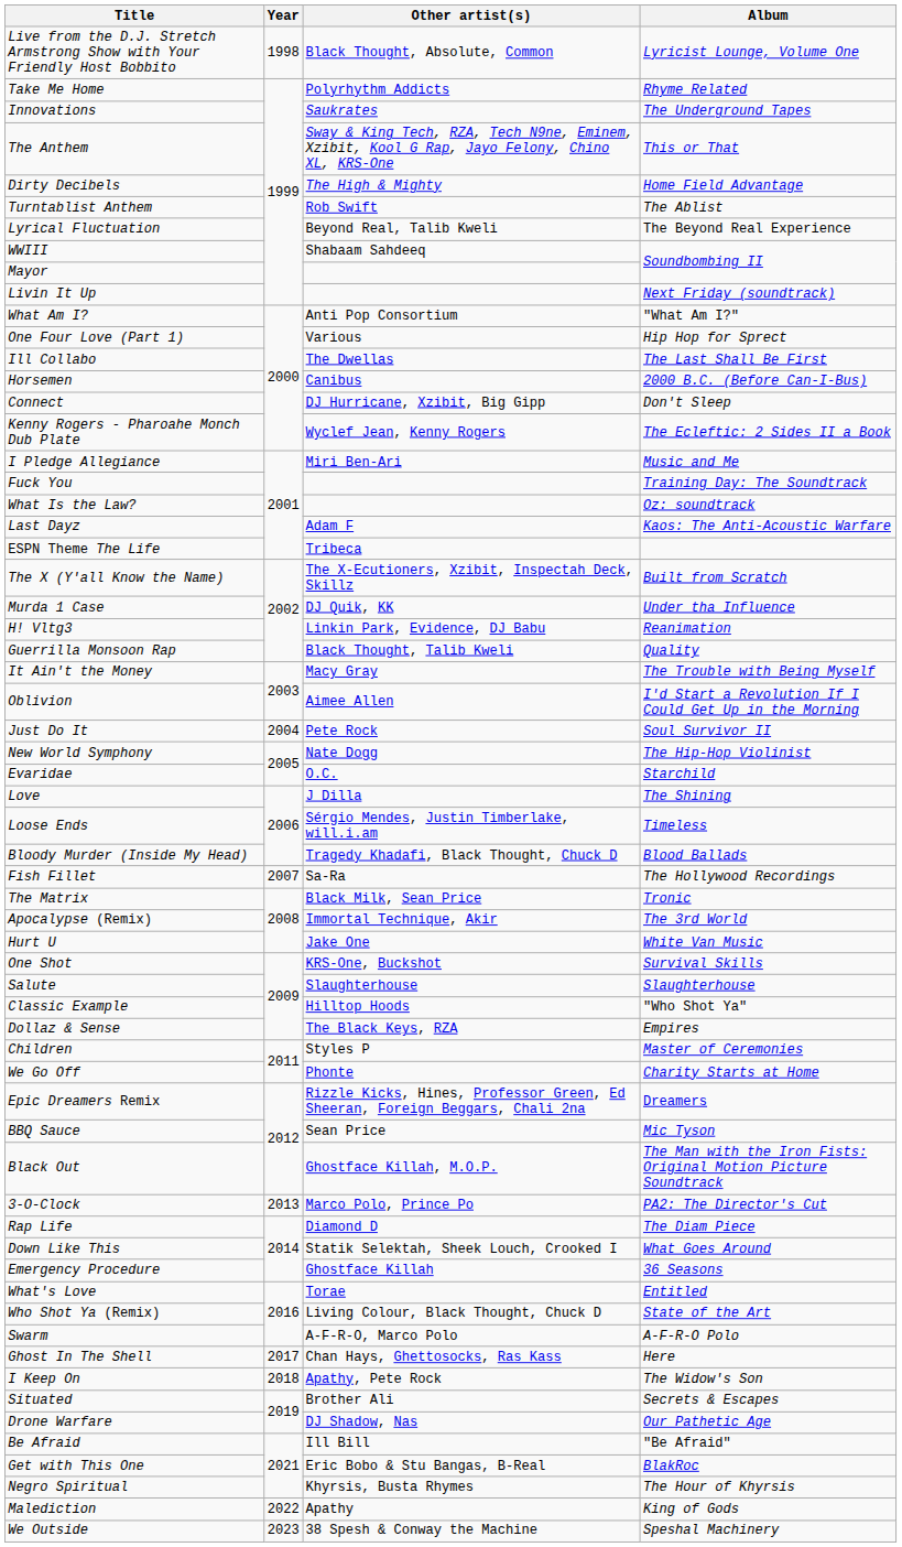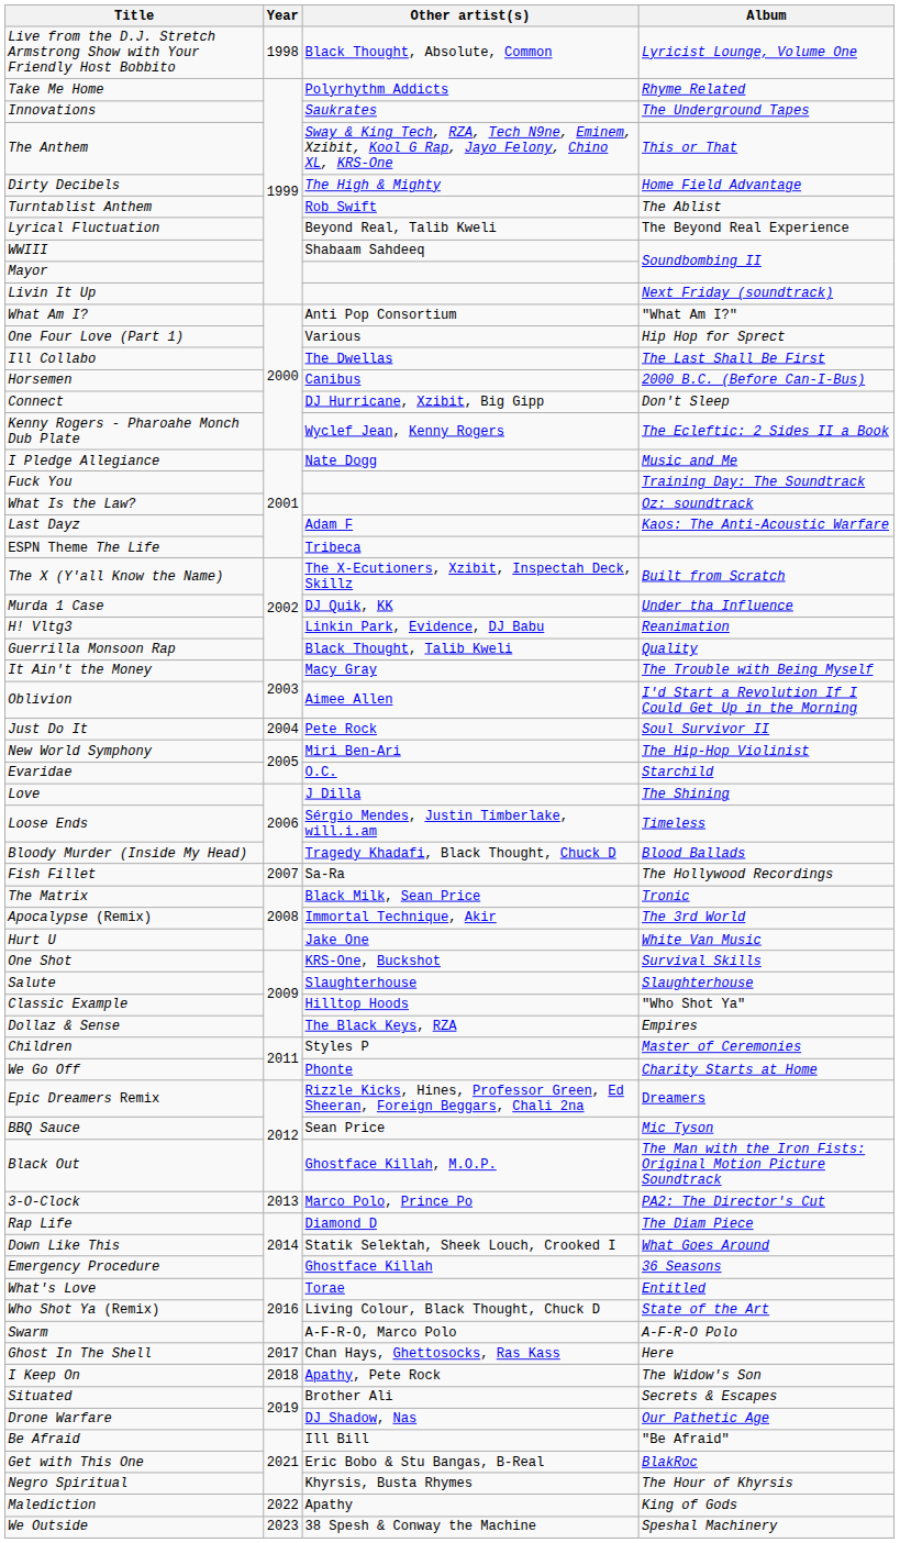 <table class="wikitable plainrowheaders" style="text-align:left;">
 <tr>
 <th scope="col" style="width:19em;">Title</th>
 <th scope="col">Year</th>
 <th scope="col">Other artist(s)</th>
 <th scope="col">Album</th>
 </tr>
 <tr>
 <td><em>Live from the D.J. Stretch Armstrong Show with Your Friendly Host Bobbito</em></td>
 <td>1998</td>
 <td><a href='#'>Black Thought</a>, Absolute, <a href='#'>Common</a></td>
 <td><em><a href='#'>Lyricist Lounge, Volume One</a></em></td>
 </tr>
 <tr>
 <td><em>Take Me Home</em></td>
 <td rowspan="9">1999</td>
 <td><a href='#'>Polyrhythm Addicts</a></td>
 <td><em><a href='#'>Rhyme Related</a></em></td>
 </tr>
 <tr>
 <td><em>Innovations</em></td>
 <td><em><a href='#'>Saukrates</a></em></td>
 <td><em><a href='#'>The Underground Tapes</a></em></td>
 </tr>
 <tr>
 <td><em>The Anthem</em></td>
 <td><em><a href='#'>Sway & King Tech</a>, <a href='#'>RZA</a>, <a href='#'>Tech N9ne</a>, <a href='#'>Eminem</a>, Xzibit, <a href='#'>Kool G Rap</a>, <a href='#'>Jayo Felony</a>, <a href='#'>Chino XL</a>, <a href='#'>KRS-One</a></em></td>
 <td><em><a href='#'>This or That</a></em></td>
 </tr>
 <tr>
 <td><em>Dirty Decibels</em></td>
 <td><em><a href='#'>The High & Mighty</a></em></td>
 <td><em><a href='#'>Home Field Advantage</a></em></td>
 </tr>
 <tr>
 <td><em>Turntablist Anthem</em></td>
 <td><a href='#'>Rob Swift</a></td>
 <td><em>The Ablist</em></td>
 </tr>
 <tr>
 <td><em>Lyrical Fluctuation</em></td>
 <td>Beyond Real, Talib Kweli</td>
 <td>The Beyond Real Experience</td>
 </tr>
 <tr>
 <td><em>WWIII</em></td>
 <td>Shabaam Sahdeeq</td>
 <td rowspan="2"><em><a href='#'>Soundbombing II</a></em></td>
 </tr>
 <tr>
 <td><em>Mayor</em></td>
 <td></td>
 </tr>
 <tr>
 <td><em>Livin It Up</em></td>
 <td></td>
 <td><em><a href='#'>Next Friday (soundtrack)</a></em></td>
 </tr>
 <tr>
 <td><em>What Am I?</em></td>
 <td rowspan="6">2000</td>
 <td>Anti Pop Consortium</td>
 <td>"What Am I?"</td>
 </tr>
 <tr>
 <td><em>One Four Love (Part 1)</em></td>
 <td>Various</td>
 <td><em>Hip Hop for Sprect</em></td>
 </tr>
 <tr>
 <td><em>Ill Collabo</em></td>
 <td><a href='#'>The Dwellas</a></td>
 <td><em><a href='#'>The Last Shall Be First</a></em></td>
 </tr>
 <tr>
 <td><em>Horsemen</em></td>
 <td><a href='#'>Canibus</a></td>
 <td><em><a href='#'>2000 B.C. (Before Can-I-Bus)</a></em></td>
 </tr>
 <tr>
 <td><em>Connect</em></td>
 <td><a href='#'>DJ Hurricane</a>, <a href='#'>Xzibit</a>, Big Gipp</td>
 <td><em>Don't Sleep</em></td>
 </tr>
 <tr>
 <td><em>Kenny Rogers - Pharoahe Monch Dub Plate</em></td>
 <td><a href='#'>Wyclef Jean</a>, <a href='#'>Kenny Rogers</a></td>
 <td><em><a href='#'>The Ecleftic: 2 Sides II a Book</a></em></td>
 </tr>
 <tr>
 <td><em>I Pledge Allegiance</em></td>
 <td rowspan="5">2001</td>
-<td><a href='#'>Miri Ben-Ari</a></td>
+<td><a href='#'>Nate Dogg</a></td>
 <td><em><a href='#'>Music and Me</a></em></td>
 </tr>
 <tr>
 <td><em>Fuck You</em></td>
 <td></td>
 <td><em><a href='#'>Training Day: The Soundtrack</a></em></td>
 </tr>
 <tr>
 <td><em>What Is the Law?</em></td>
 <td></td>
 <td><a href='#'><em>Oz: soundtrack</em></a></td>
 </tr>
 <tr>
 <td><em>Last Dayz</em></td>
 <td><a href='#'>Adam F</a></td>
 <td><em><a href='#'>Kaos: The Anti-Acoustic Warfare</a></em></td>
 </tr>
 <tr>
 <td>ESPN Theme <em>The Life</em></td>
 <td><a href='#'>Tribeca</a></td>
 <td></td>
 </tr>
 <tr>
 <td><em>The X (Y'all Know the Name)</em></td>
 <td rowspan="4">2002</td>
 <td><a href='#'>The X-Ecutioners</a>, <a href='#'>Xzibit</a>, <a href='#'>Inspectah Deck</a>, <a href='#'>Skillz</a></td>
 <td><em><a href='#'>Built from Scratch</a></em></td>
 </tr>
 <tr>
 <td><em>Murda 1 Case</em></td>
 <td><a href='#'>DJ Quik</a>, <a href='#'>KK</a></td>
 <td><em><a href='#'>Under tha Influence</a></em></td>
 </tr>
 <tr>
 <td><em>H! Vltg3</em></td>
 <td><a href='#'>Linkin Park</a>, <a href='#'>Evidence</a>, <a href='#'>DJ Babu</a></td>
 <td><em><a href='#'>Reanimation</a></em></td>
 </tr>
 <tr>
 <td><em>Guerrilla Monsoon Rap</em></td>
 <td><a href='#'>Black Thought</a>, <a href='#'>Talib Kweli</a></td>
 <td><em><a href='#'>Quality</a></em></td>
 </tr>
 <tr>
 <td><em>It Ain't the Money</em></td>
 <td rowspan="2">2003</td>
 <td><a href='#'>Macy Gray</a></td>
 <td><em><a href='#'>The Trouble with Being Myself</a></em></td>
 </tr>
 <tr>
 <td><em>Oblivion</em></td>
 <td><a href='#'>Aimee Allen</a></td>
 <td><em><a href='#'>I'd Start a Revolution If I Could Get Up in the Morning</a></em></td>
 </tr>
 <tr>
 <td><em>Just Do It</em></td>
 <td>2004</td>
 <td><a href='#'>Pete Rock</a></td>
 <td><em><a href='#'>Soul Survivor II</a></em></td>
 </tr>
 <tr>
 <td><em>New World Symphony</em></td>
 <td rowspan="2">2005</td>
-<td><a href='#'>Nate Dogg</a></td>
+<td><a href='#'>Miri Ben-Ari</a></td>
 <td><em><a href='#'>The Hip-Hop Violinist</a></em></td>
 </tr>
 <tr>
 <td><em>Evaridae</em></td>
 <td><a href='#'>O.C.</a></td>
 <td><em><a href='#'>Starchild</a></em></td>
 </tr>
 <tr>
 <td><em>Love</em></td>
 <td rowspan="3">2006</td>
 <td><a href='#'>J Dilla</a></td>
 <td><em><a href='#'>The Shining</a></em></td>
 </tr>
 <tr>
 <td><em>Loose Ends</em></td>
 <td><a href='#'>Sérgio Mendes</a>, <a href='#'>Justin Timberlake</a>, <a href='#'>will.i.am</a></td>
 <td><em><a href='#'>Timeless</a></em></td>
 </tr>
 <tr>
 <td><em>Bloody Murder (Inside My Head)</em></td>
 <td><a href='#'>Tragedy Khadafi</a>, Black Thought, <a href='#'>Chuck D</a></td>
 <td><em><a href='#'>Blood Ballads</a></em></td>
 </tr>
 <tr>
 <td><em>Fish Fillet</em></td>
 <td>2007</td>
 <td>Sa-Ra</td>
 <td><em>The Hollywood Recordings</em></td>
 </tr>
 <tr>
 <td><em>The Matrix</em></td>
 <td rowspan="3">2008</td>
 <td><a href='#'>Black Milk</a>, <a href='#'>Sean Price</a></td>
 <td><em><a href='#'>Tronic</a></em></td>
 </tr>
 <tr>
 <td><em>Apocalypse</em> (Remix)</td>
 <td><a href='#'>Immortal Technique</a>, <a href='#'>Akir</a></td>
 <td><em><a href='#'>The 3rd World</a></em></td>
 </tr>
 <tr>
 <td><em>Hurt U</em></td>
 <td><a href='#'>Jake One</a></td>
 <td><em><a href='#'>White Van Music</a></em></td>
 </tr>
 <tr>
 <td><em>One Shot</em></td>
 <td rowspan="4">2009</td>
 <td><a href='#'>KRS-One</a>, <a href='#'>Buckshot</a></td>
 <td><em><a href='#'>Survival Skills</a></em></td>
 </tr>
 <tr>
 <td><em>Salute</em></td>
 <td><a href='#'>Slaughterhouse</a></td>
 <td><em><a href='#'>Slaughterhouse</a></em></td>
 </tr>
 <tr>
 <td><em>Classic Example</em></td>
 <td><a href='#'>Hilltop Hoods</a></td>
 <td>"Who Shot Ya"</td>
 </tr>
 <tr>
 <td><em>Dollaz & Sense</em></td>
 <td><a href='#'>The Black Keys</a>, <a href='#'>RZA</a></td>
 <td><em>Empires</em></td>
 </tr>
 <tr>
 <td><em>Children</em></td>
 <td rowspan="2">2011</td>
 <td>Styles P</td>
 <td><em><a href='#'>Master of Ceremonies</a></em></td>
 </tr>
 <tr>
 <td><em>We Go Off</em></td>
 <td><a href='#'>Phonte</a></td>
 <td><em><a href='#'>Charity Starts at Home</a></em></td>
 </tr>
 <tr>
 <td><em>Epic Dreamers</em> Remix</td>
 <td rowspan="3">2012</td>
 <td><a href='#'>Rizzle Kicks</a>, Hines, <a href='#'>Professor Green</a>, <a href='#'>Ed Sheeran</a>, <a href='#'>Foreign Beggars</a>, <a href='#'>Chali 2na</a></td>
 <td><a href='#'>Dreamers</a></td>
 </tr>
 <tr>
 <td><em>BBQ Sauce</em></td>
 <td>Sean Price</td>
 <td><em><a href='#'>Mic Tyson</a></em></td>
 </tr>
 <tr>
 <td><em>Black Out</em></td>
 <td><a href='#'>Ghostface Killah</a>, <a href='#'>M.O.P.</a></td>
 <td><em><a href='#'>The Man with the Iron Fists: Original Motion Picture Soundtrack</a></em></td>
 </tr>
 <tr>
 <td><em>3-O-Clock</em></td>
 <td>2013</td>
 <td><a href='#'>Marco Polo</a>, <a href='#'>Prince Po</a></td>
 <td><em><a href='#'>PA2: The Director's Cut</a></em></td>
 </tr>
 <tr>
 <td><em>Rap Life</em></td>
 <td rowspan="3">2014</td>
 <td><a href='#'>Diamond D</a></td>
 <td><em><a href='#'>The Diam Piece</a></em></td>
 </tr>
 <tr>
 <td><em>Down Like This</em></td>
 <td>Statik Selektah, Sheek Louch, Crooked I</td>
 <td><a href='#'><em>What Goes Around</em></a></td>
 </tr>
 <tr>
 <td><em>Emergency Procedure</em></td>
 <td><a href='#'>Ghostface Killah</a></td>
 <td><em><a href='#'>36 Seasons</a></em></td>
 </tr>
 <tr>
 <td><em>What's Love</em></td>
 <td rowspan="3">2016</td>
 <td><a href='#'>Torae</a></td>
 <td><em><a href='#'>Entitled</a></em></td>
 </tr>
 <tr>
 <td><em>Who Shot Ya</em> (Remix)</td>
 <td>Living Colour, Black Thought, Chuck D</td>
 <td><em><a href='#'>State of the Art</a></em></td>
 </tr>
 <tr>
 <td><em>Swarm</em></td>
 <td>A-F-R-O, Marco Polo</td>
 <td><em>A-F-R-O Polo</em></td>
 </tr>
 <tr>
 <td><em>Ghost In The Shell</em></td>
 <td>2017</td>
 <td>Chan Hays, <a href='#'>Ghettosocks</a>, <a href='#'>Ras Kass</a></td>
 <td><em>Here</em></td>
 </tr>
 <tr>
 <td><em>I Keep On</em></td>
 <td>2018</td>
 <td><a href='#'>Apathy</a>, Pete Rock</td>
 <td><em>The Widow's Son</em></td>
 </tr>
 <tr>
 <td><em>Situated</em></td>
 <td rowspan="2">2019</td>
 <td>Brother Ali</td>
 <td><em>Secrets & Escapes</em></td>
 </tr>
 <tr>
 <td><em>Drone Warfare</em></td>
 <td><a href='#'>DJ Shadow</a>, <a href='#'>Nas</a></td>
 <td><em><a href='#'>Our Pathetic Age</a></em></td>
 </tr>
 <tr>
 <td><em>Be Afraid</em></td>
 <td rowspan="3">2021</td>
 <td>Ill Bill</td>
 <td>"Be Afraid"</td>
 </tr>
 <tr>
 <td><em>Get with This One</em></td>
 <td>Eric Bobo & Stu Bangas, B-Real</td>
 <td><em><a href='#'>BlakRoc</a></em></td>
 </tr>
 <tr>
 <td><em>Negro Spiritual</em></td>
 <td>Khyrsis, Busta Rhymes</td>
 <td><em>The Hour of Khyrsis</em></td>
 </tr>
 <tr>
 <td><em>Malediction</em></td>
 <td>2022</td>
 <td>Apathy</td>
 <td><em>King of Gods</em></td>
 </tr>
 <tr>
 <td><em>We Outside</em></td>
 <td>2023</td>
 <td>38 Spesh & Conway the Machine</td>
 <td><em>Speshal Machinery</em></td>
 </tr>
 </table>
